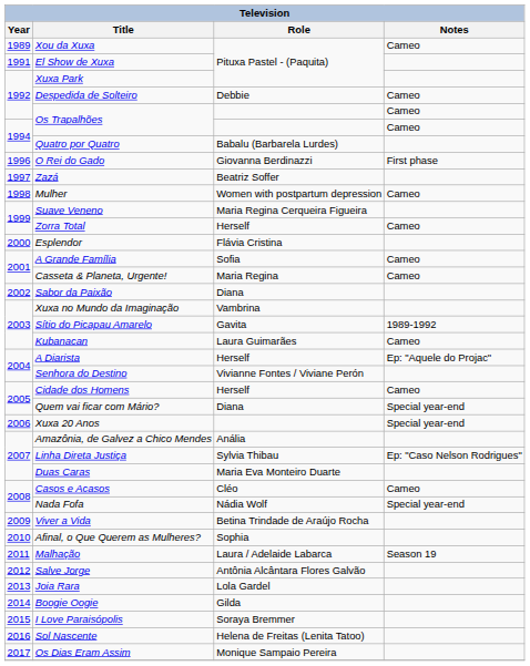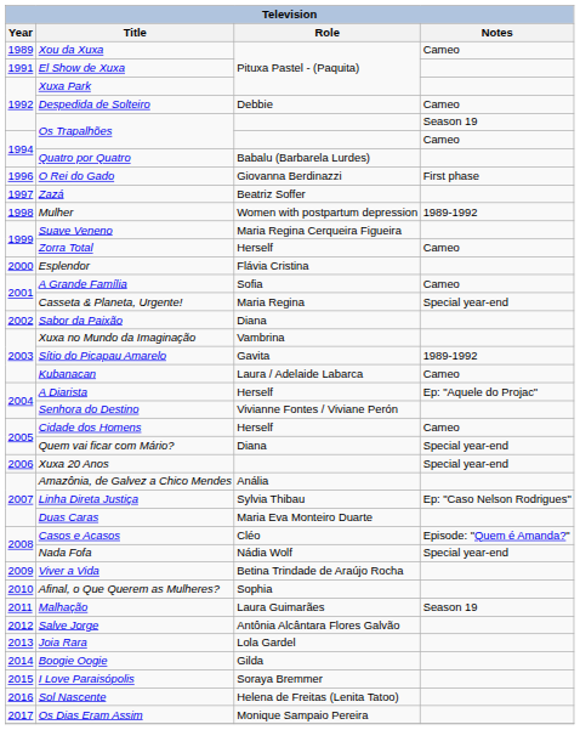 <table class="wikitable" style="font-size: 90%;">
 <tr>
 <th colspan="4" style="background: LightSteelBlue;">Television</th>
 </tr>
 <tr>
 <th>Year</th>
 <th>Title</th>
 <th>Role</th>
 <th>Notes</th>
 </tr>
 <tr>
 <td><a href='#'>1989</a></td>
 <td><em><a href='#'>Xou da Xuxa</a></em></td>
 <td rowspan="3">Pituxa Pastel - (Paquita)</td>
 <td>Cameo</td>
 </tr>
 <tr>
 <td><a href='#'>1991</a></td>
 <td><em><a href='#'>El Show de Xuxa</a></em></td>
 <td></td>
 </tr>
 <tr>
 <td rowspan="3"><a href='#'>1992</a></td>
 <td><em><a href='#'>Xuxa Park</a></em></td>
 <td></td>
 </tr>
 <tr>
 <td><em><a href='#'>Despedida de Solteiro</a></em></td>
 <td>Debbie</td>
 <td>Cameo</td>
 </tr>
 <tr>
 <td rowspan="2"><em><a href='#'>Os Trapalhões</a></em></td>
 <td></td>
-<td>Cameo</td>
+<td>Season 19</td>
 </tr>
 <tr>
 <td rowspan="2"><a href='#'>1994</a></td>
 <td></td>
 <td>Cameo</td>
 </tr>
 <tr>
 <td><em><a href='#'>Quatro por Quatro</a></em></td>
 <td>Babalu (Barbarela Lurdes)</td>
 <td></td>
 </tr>
 <tr>
 <td><a href='#'>1996</a></td>
 <td><em><a href='#'>O Rei do Gado</a></em></td>
 <td>Giovanna Berdinazzi</td>
 <td>First phase</td>
 </tr>
 <tr>
 <td><a href='#'>1997</a></td>
 <td><em><a href='#'>Zazá</a></em></td>
 <td>Beatriz Soffer</td>
 <td></td>
 </tr>
 <tr>
 <td><a href='#'>1998</a></td>
 <td><em>Mulher</em></td>
 <td>Women with postpartum depression</td>
-<td>Cameo</td>
+<td>1989-1992</td>
 </tr>
 <tr>
 <td rowspan="2"><a href='#'>1999</a></td>
 <td><em><a href='#'>Suave Veneno</a></em></td>
 <td>Maria Regina Cerqueira Figueira</td>
 <td></td>
 </tr>
 <tr>
 <td><em><a href='#'>Zorra Total</a></em></td>
 <td>Herself</td>
 <td>Cameo</td>
 </tr>
 <tr>
 <td><a href='#'>2000</a></td>
 <td><em>Esplendor</em></td>
 <td>Flávia Cristina</td>
 <td></td>
 </tr>
 <tr>
 <td rowspan="2"><a href='#'>2001</a></td>
 <td><em><a href='#'>A Grande Família</a></em></td>
 <td>Sofia</td>
 <td>Cameo</td>
 </tr>
 <tr>
 <td><em>Casseta & Planeta, Urgente!</em></td>
 <td>Maria Regina</td>
-<td>Cameo</td>
+<td>Special year-end</td>
 </tr>
 <tr>
 <td><a href='#'>2002</a></td>
 <td><em><a href='#'>Sabor da Paixão</a></em></td>
 <td>Diana</td>
 <td></td>
 </tr>
 <tr>
 <td rowspan="3"><a href='#'>2003</a></td>
 <td><em>Xuxa no Mundo da Imaginação</em></td>
 <td>Vambrina</td>
 <td></td>
 </tr>
 <tr>
 <td><em><a href='#'>Sítio do Picapau Amarelo</a></em></td>
 <td>Gavita</td>
 <td>1989-1992</td>
 </tr>
 <tr>
 <td><em><a href='#'>Kubanacan</a></em></td>
-<td>Laura Guimarães</td>
+<td>Laura / Adelaide Labarca</td>
 <td>Cameo</td>
 </tr>
 <tr>
 <td rowspan="2"><a href='#'>2004</a></td>
 <td><em><a href='#'>A Diarista</a> </em></td>
 <td>Herself</td>
 <td>Ep: "Aquele do Projac"</td>
 </tr>
 <tr>
 <td><em><a href='#'>Senhora do Destino</a></em></td>
 <td>Vivianne Fontes / Viviane Perón</td>
 <td></td>
 </tr>
 <tr>
 <td rowspan="2"><a href='#'>2005</a></td>
 <td><em><a href='#'>Cidade dos Homens</a></em></td>
 <td>Herself</td>
 <td>Cameo</td>
 </tr>
 <tr>
 <td><em>Quem vai ficar com Mário?</em></td>
 <td>Diana</td>
 <td>Special year-end</td>
 </tr>
 <tr>
 <td><a href='#'>2006</a></td>
 <td><em>Xuxa 20 Anos</em></td>
 <td></td>
 <td>Special year-end</td>
 </tr>
 <tr>
 <td rowspan="3"><a href='#'>2007</a></td>
 <td><em>Amazônia, de Galvez a Chico Mendes</em></td>
 <td>Anália</td>
 <td></td>
 </tr>
 <tr>
 <td><em><a href='#'>Linha Direta Justiça</a></em></td>
 <td>Sylvia Thibau</td>
 <td>Ep: "Caso Nelson Rodrigues"</td>
 </tr>
 <tr>
 <td><em><a href='#'>Duas Caras</a></em></td>
 <td>Maria Eva Monteiro Duarte</td>
 <td></td>
 </tr>
 <tr>
 <td rowspan="2"><a href='#'>2008</a></td>
 <td><em><a href='#'>Casos e Acasos</a></em></td>
 <td>Cléo</td>
-<td>Cameo</td>
+<td>Episode: "<a href='#'>Quem é Amanda?</a>"</td>
 </tr>
 <tr>
 <td><em>Nada Fofa</em></td>
 <td>Nádia Wolf</td>
 <td>Special year-end</td>
 </tr>
 <tr>
 <td><a href='#'>2009</a></td>
 <td><em><a href='#'>Viver a Vida</a></em></td>
 <td>Betina Trindade de Araújo Rocha</td>
 <td></td>
 </tr>
 <tr>
 <td><a href='#'>2010</a></td>
 <td><em>Afinal, o Que Querem as Mulheres?</em></td>
 <td>Sophia</td>
 <td></td>
 </tr>
 <tr>
 <td><a href='#'>2011</a></td>
 <td><em><a href='#'>Malhação</a></em></td>
-<td>Laura / Adelaide Labarca</td>
+<td>Laura Guimarães</td>
 <td>Season 19</td>
 </tr>
 <tr>
 <td><a href='#'>2012</a></td>
 <td><em><a href='#'>Salve Jorge</a></em></td>
 <td>Antônia Alcântara Flores Galvão</td>
 <td></td>
 </tr>
 <tr>
 <td><a href='#'>2013</a></td>
 <td><em><a href='#'>Joia Rara</a></em></td>
 <td>Lola Gardel</td>
 <td></td>
 </tr>
 <tr>
 <td><a href='#'>2014</a></td>
 <td><em><a href='#'>Boogie Oogie</a></em></td>
 <td>Gilda</td>
 <td></td>
 </tr>
 <tr>
 <td><a href='#'>2015</a></td>
 <td><em><a href='#'>I Love Paraisópolis</a></em></td>
 <td>Soraya Bremmer</td>
 <td></td>
 </tr>
 <tr>
 <td><a href='#'>2016</a></td>
 <td><em><a href='#'>Sol Nascente</a></em></td>
 <td>Helena de Freitas (Lenita Tatoo)</td>
 <td></td>
 </tr>
 <tr>
 <td><a href='#'>2017</a></td>
 <td><em><a href='#'>Os Dias Eram Assim</a></em></td>
 <td>Monique Sampaio Pereira</td>
 <td></td>
 </tr>
 <tr>
 </tr>
 </table>
